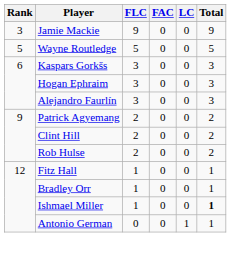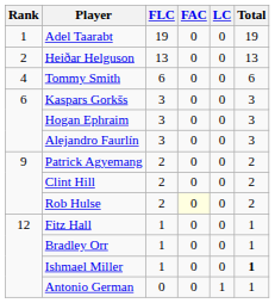 <table class="wikitable" style="text-align:center">
 <tr>
 <th>Rank</th>
 <th>Player</th>
 <th><a href='#'>FLC</a></th>
 <th><a href='#'>FAC</a></th>
 <th><a href='#'>LC</a></th>
 <th>Total</th>
 </tr>
 <tr>
-<td>3</td>
-<td align=left> <a href='#'>Jamie Mackie</a></td>
-<td>9</td>
+<td>1</td>
+<td align=left> <a href='#'>Adel Taarabt</a></td>
+<td>19</td>
 <td>0</td>
 <td>0</td>
-<td>9</td>
+<td>19</td>
 </tr>
 <tr>
-<td>5</td>
-<td align=left> <a href='#'>Wayne Routledge</a></td>
-<td>5</td>
+<td>2</td>
+<td align=left> <a href='#'>Heiðar Helguson</a></td>
+<td>13</td>
 <td>0</td>
 <td>0</td>
-<td>5</td>
+<td>13</td>
+</tr>
+<tr>
+<td>4</td>
+<td align=left> <a href='#'>Tommy Smith</a></td>
+<td>6</td>
+<td>0</td>
+<td>0</td>
+<td>6</td>
 </tr>
 <tr>
 <td valign=top rowspan=3>6</td>
 <td align=left> <a href='#'>Kaspars Gorkšs</a></td>
 <td>3</td>
 <td>0</td>
 <td>0</td>
 <td>3</td>
 </tr>
 <tr>
 <td align=left> <a href='#'>Hogan Ephraim</a></td>
 <td>3</td>
 <td>0</td>
 <td>0</td>
 <td>3</td>
 </tr>
 <tr>
 <td align=left> <a href='#'>Alejandro Faurlín</a></td>
 <td>3</td>
 <td>0</td>
 <td>0</td>
 <td>3</td>
 </tr>
 <tr>
 <td valign=top rowspan=3>9</td>
 <td align=left> <a href='#'>Patrick Agyemang</a></td>
 <td>2</td>
 <td>0</td>
 <td>0</td>
 <td>2</td>
 </tr>
 <tr>
 <td align=left> <a href='#'>Clint Hill</a></td>
 <td>2</td>
 <td>0</td>
 <td>0</td>
 <td>2</td>
 </tr>
 <tr>
 <td align=left> <a href='#'>Rob Hulse</a></td>
 <td>2</td>
-<td>0</td>
+<td style="background: lightyellow;">0</td>
 <td>0</td>
 <td>2</td>
 </tr>
 <tr>
 <td valign=top rowspan=4>12</td>
 <td align=left> <a href='#'>Fitz Hall</a></td>
 <td>1</td>
 <td>0</td>
 <td>0</td>
 <td>1</td>
 </tr>
 <tr>
 <td align=left> <a href='#'>Bradley Orr</a></td>
 <td>1</td>
 <td>0</td>
 <td>0</td>
 <td>1</td>
 </tr>
 <tr>
 <td align=left> <a href='#'>Ishmael Miller</a></td>
 <td>1</td>
 <td>0</td>
 <td>0</td>
 <td><strong>1</strong></td>
 </tr>
 <tr>
 <td align=left> <a href='#'>Antonio German</a></td>
 <td>0</td>
 <td>0</td>
 <td>1</td>
 <td>1</td>
 </tr>
 </table>
